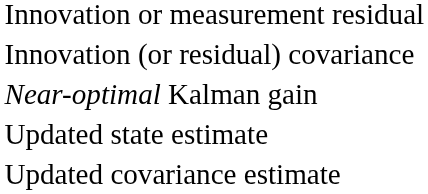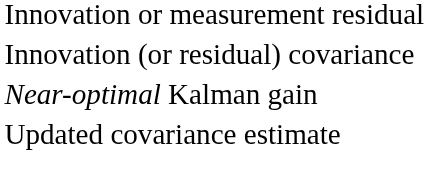 <table>
 <tr>
 <td style="width:20em">Innovation or measurement residual</td>
 <td></td>
 </tr>
 <tr>
 <td>Innovation (or residual) covariance</td>
 <td></td>
 </tr>
 <tr>
 <td><em>Near-optimal</em> Kalman gain</td>
 <td></td>
 </tr>
 <tr>
-<td>Updated state estimate</td>
-<td></td>
-</tr>
-<tr>
 <td>Updated covariance estimate</td>
 <td></td>
 </tr>
 </table>
